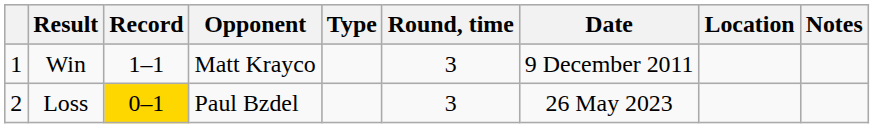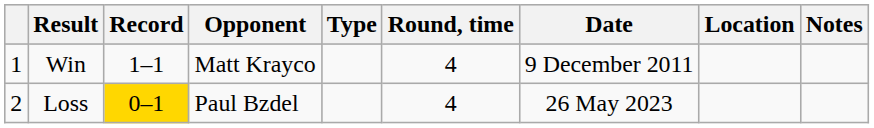 <table class="wikitable" style="text-align:center; font-size:95%">
 <tr>
 <th></th>
 <th>Result</th>
 <th>Record</th>
 <th>Opponent</th>
 <th>Type</th>
 <th>Round, time</th>
 <th>Date</th>
 <th>Location</th>
 <th>Notes</th>
 </tr>
 <tr>
 <td>1</td>
 <td>Win</td>
 <td>1–1</td>
 <td align=left> Matt Krayco</td>
 <td></td>
-<td>3</td>
+<td>4</td>
 <td>9 December 2011</td>
 <td align=left></td>
 <td></td>
 </tr>
 <tr>
 <td>2</td>
 <td>Loss</td>
 <td style="background: gold;">0–1</td>
 <td style="text-align:left;"> Paul Bzdel</td>
 <td></td>
-<td>3</td>
+<td>4</td>
 <td>26 May 2023</td>
 <td style="text-align:left;"> </td>
 <td style="text-align:left;"></td>
 </tr>
 </table>
